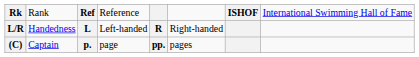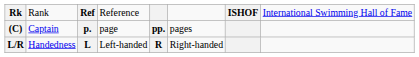 <table class="wikitable" style="text-align: left; font-size: 90%; margin-left: 1em;">
 <tr>
 <th>Rk</th>
 <td>Rank</td>
 <th>Ref</th>
 <td>Reference</td>
 <th></th>
 <td></td>
 <th>ISHOF</th>
 <td><a href='#'>International Swimming Hall of Fame</a></td>
 </tr>
 <tr>
+<th>(C)</th>
+<td><a href='#'>Captain</a></td>
+<th>p.</th>
+<td>page</td>
+<th>pp.</th>
+<td>pages</td>
+<th></th>
+<td></td>
+</tr>
+<tr>
 <th>L/R</th>
 <td><a href='#'>Handedness</a></td>
 <th>L</th>
 <td>Left-handed</td>
 <th>R</th>
 <td>Right-handed</td>
 <th></th>
 <td></td>
 </tr>
-<tr>
-<th>(C)</th>
-<td><a href='#'>Captain</a></td>
-<th>p.</th>
-<td>page</td>
-<th>pp.</th>
-<td>pages</td>
-<th></th>
-<td></td>
-</tr>
 </table>
